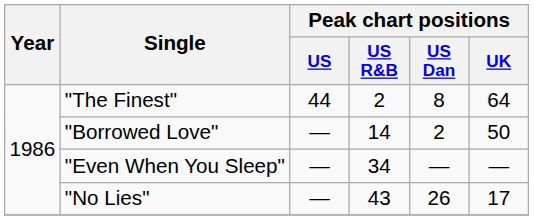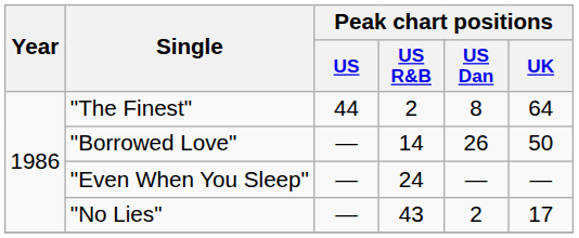 <table class="wikitable" style="text-align:center;">
 <tr>
 <th rowspan="2">Year</th>
 <th rowspan="2">Single</th>
 <th colspan="4">Peak chart positions</th>
 </tr>
 <tr style="font-size:smaller;">
 <th width="40"><a href='#'>US</a><br></th>
 <th width="40"><a href='#'>US<br>R&B</a></th>
 <th width="40"><a href='#'>US<br>Dan</a></th>
 <th width="40"><a href='#'>UK</a></th>
 </tr>
 <tr>
 <td rowspan="4">1986</td>
 <td align="left">"The Finest"</td>
 <td>44</td>
 <td>2</td>
 <td>8</td>
 <td>64</td>
 </tr>
 <tr>
 <td align="left">"Borrowed Love"</td>
 <td>—</td>
 <td>14</td>
-<td>2</td>
+<td>26</td>
 <td>50</td>
 </tr>
 <tr>
 <td align="left">"Even When You Sleep"</td>
 <td>—</td>
-<td>34</td>
+<td>24</td>
 <td>—</td>
 <td>—</td>
 </tr>
 <tr>
 <td align="left">"No Lies"</td>
 <td>—</td>
 <td>43</td>
-<td>26</td>
+<td>2</td>
 <td>17</td>
 </tr>
 <tr>
 </tr>
 </table>
